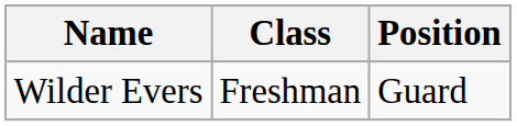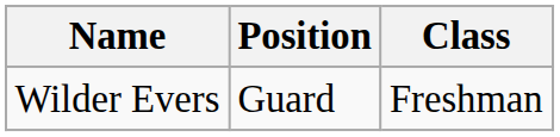 <table class="wikitable">
 <tr>
 <th>Name</th>
+<th>Position</th>
 <th>Class</th>
-<th>Position</th>
 </tr>
 <tr>
 <td>Wilder Evers</td>
+<td>Guard</td>
 <td>Freshman</td>
-<td>Guard</td>
 </tr>
 </table>
